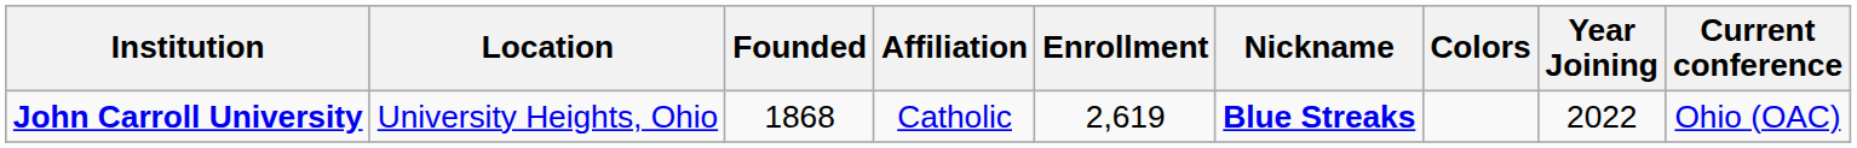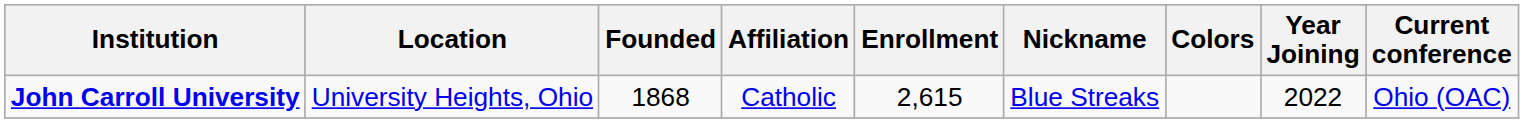 <table class="wikitable sortable" style="text-align:center;">
 <tr>
 <th>Institution</th>
 <th>Location</th>
 <th>Founded</th>
 <th>Affiliation</th>
 <th>Enrollment</th>
 <th>Nickname</th>
 <th>Colors</th>
 <th>Year<br>Joining</th>
 <th>Current<br>conference</th>
 </tr>
 <tr>
 <td><strong><a href='#'>John Carroll University</a></strong></td>
 <td><a href='#'>University Heights, Ohio</a></td>
 <td>1868</td>
 <td><a href='#'>Catholic</a><br></td>
-<td>2,619</td>
-<td><strong><a href='#'>Blue Streaks</a></strong></td>
+<td>2,615</td>
+<td><a href='#'>Blue Streaks</a></td>
 <td> </td>
 <td>2022</td>
 <td><a href='#'>Ohio (OAC)</a></td>
 </tr>
 </table>
